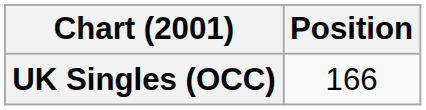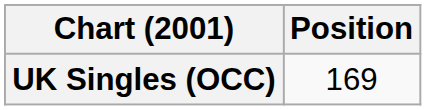 <table class="wikitable plainrowheaders" style="text-align:center">
 <tr>
 <th scope="col">Chart (2001)</th>
 <th scope="col">Position</th>
 </tr>
 <tr>
 <th scope="row">UK Singles (OCC)</th>
-<td>166</td>
+<td>169</td>
 </tr>
 </table>
